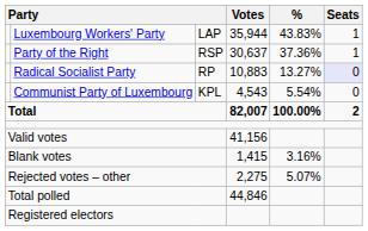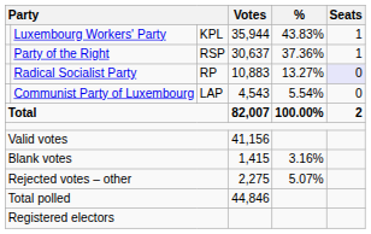 <table class="wikitable" border="1" style="text-align:right;">
 <tr>
 <th style="text-align:left;" valign=bottom colspan=3>Party</th>
 <th align=center valign=bottom width="50">Votes</th>
 <th align=center valign=bottom width="50">%</th>
 <th align=center>Seats</th>
 </tr>
 <tr>
 <td></td>
 <td align=left><a href='#'>Luxembourg Workers' Party</a></td>
-<td align=left>LAP</td>
+<td align=left>KPL</td>
 <td>35,944</td>
 <td>43.83%</td>
 <td>1</td>
 </tr>
 <tr>
 <td></td>
 <td align=left><a href='#'>Party of the Right</a></td>
 <td align=left>RSP</td>
 <td>30,637</td>
 <td>37.36%</td>
 <td>1</td>
 </tr>
 <tr>
 <td></td>
 <td align=left><a href='#'>Radical Socialist Party</a></td>
 <td align=left>RP</td>
 <td>10,883</td>
 <td>13.27%</td>
 <td style="background: lavender;">0</td>
 </tr>
 <tr>
 <td></td>
 <td align=left><a href='#'>Communist Party of Luxembourg</a></td>
-<td align=left>KPL</td>
+<td align=left>LAP</td>
 <td>4,543</td>
 <td>5.54%</td>
 <td>0</td>
 </tr>
 <tr style="font-weight:bold">
 <td align=left colspan=3>Total</td>
 <td>82,007</td>
 <td>100.00%</td>
 <td>2</td>
 </tr>
 <tr>
 <td colspan=6 height="2"></td>
 </tr>
 <tr>
 <td align=left colspan=3>Valid votes</td>
 <td>41,156</td>
 <td></td>
 <td></td>
 </tr>
 <tr>
 <td align=left colspan=3>Blank votes</td>
 <td>1,415</td>
 <td>3.16%</td>
 <td></td>
 </tr>
 <tr>
 <td align=left colspan=3>Rejected votes – other</td>
 <td>2,275</td>
 <td>5.07%</td>
 <td></td>
 </tr>
 <tr>
 <td align=left colspan=3>Total polled</td>
 <td>44,846</td>
 <td></td>
 <td></td>
 </tr>
 <tr>
 <td align=left colspan=3>Registered electors</td>
 <td></td>
 <td></td>
 <td></td>
 </tr>
 </table>
